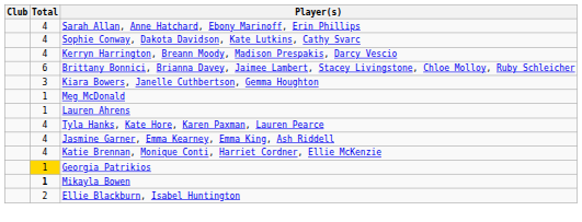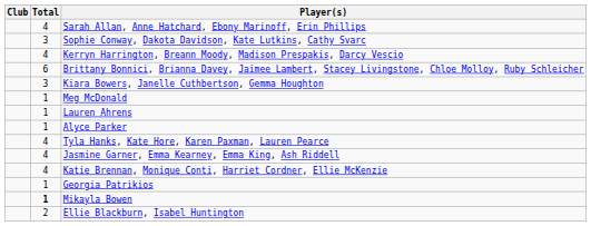 <table class="wikitable sortable">
 <tr>
 <th>Club</th>
 <th>Total</th>
 <th class=unsortable>Player(s)</th>
 </tr>
 <tr>
 <td></td>
 <td align=center>4</td>
 <td><a href='#'>Sarah Allan</a>, <a href='#'>Anne Hatchard</a>, <a href='#'>Ebony Marinoff</a>, <a href='#'>Erin Phillips</a></td>
 </tr>
 <tr>
 <td></td>
-<td align=center>4</td>
+<td align=center>3</td>
 <td><a href='#'>Sophie Conway</a>, <a href='#'>Dakota Davidson</a>, <a href='#'>Kate Lutkins</a>, <a href='#'>Cathy Svarc</a></td>
 </tr>
 <tr>
 <td></td>
 <td align=center>4</td>
 <td><a href='#'>Kerryn Harrington</a>, <a href='#'>Breann Moody</a>, <a href='#'>Madison Prespakis</a>, <a href='#'>Darcy Vescio</a></td>
 </tr>
 <tr>
 <td></td>
 <td align=center>6</td>
 <td><a href='#'>Brittany Bonnici</a>, <a href='#'>Brianna Davey</a>, <a href='#'>Jaimee Lambert</a>, <a href='#'>Stacey Livingstone</a>, <a href='#'>Chloe Molloy</a>, <a href='#'>Ruby Schleicher</a></td>
 </tr>
 <tr>
 <td></td>
 <td align=center>3</td>
 <td><a href='#'>Kiara Bowers</a>, <a href='#'>Janelle Cuthbertson</a>, <a href='#'>Gemma Houghton</a></td>
 </tr>
 <tr>
 <td></td>
 <td align=center>1</td>
 <td><a href='#'>Meg McDonald</a></td>
 </tr>
 <tr>
 <td></td>
 <td align=center>1</td>
 <td><a href='#'>Lauren Ahrens</a></td>
 </tr>
 <tr>
 <td></td>
+<td align=center>1</td>
+<td><a href='#'>Alyce Parker</a></td>
+</tr>
+<tr>
+<td></td>
 <td align=center>4</td>
 <td><a href='#'>Tyla Hanks</a>, <a href='#'>Kate Hore</a>, <a href='#'>Karen Paxman</a>, <a href='#'>Lauren Pearce</a></td>
 </tr>
 <tr>
 <td></td>
 <td align=center>4</td>
 <td><a href='#'>Jasmine Garner</a>, <a href='#'>Emma Kearney</a>, <a href='#'>Emma King</a>, <a href='#'>Ash Riddell</a></td>
 </tr>
 <tr>
 <td></td>
 <td align=center>4</td>
 <td><a href='#'>Katie Brennan</a>, <a href='#'>Monique Conti</a>, <a href='#'>Harriet Cordner</a>, <a href='#'>Ellie McKenzie</a></td>
 </tr>
 <tr>
 <td></td>
-<td align=center style="background: gold;">1</td>
+<td align=center>1</td>
 <td><a href='#'>Georgia Patrikios</a></td>
 </tr>
 <tr>
 <td></td>
 <td align=center><strong>1</strong></td>
 <td><a href='#'>Mikayla Bowen</a></td>
 </tr>
 <tr>
 <td></td>
 <td align=center>2</td>
 <td><a href='#'>Ellie Blackburn</a>, <a href='#'>Isabel Huntington</a></td>
 </tr>
 </table>
